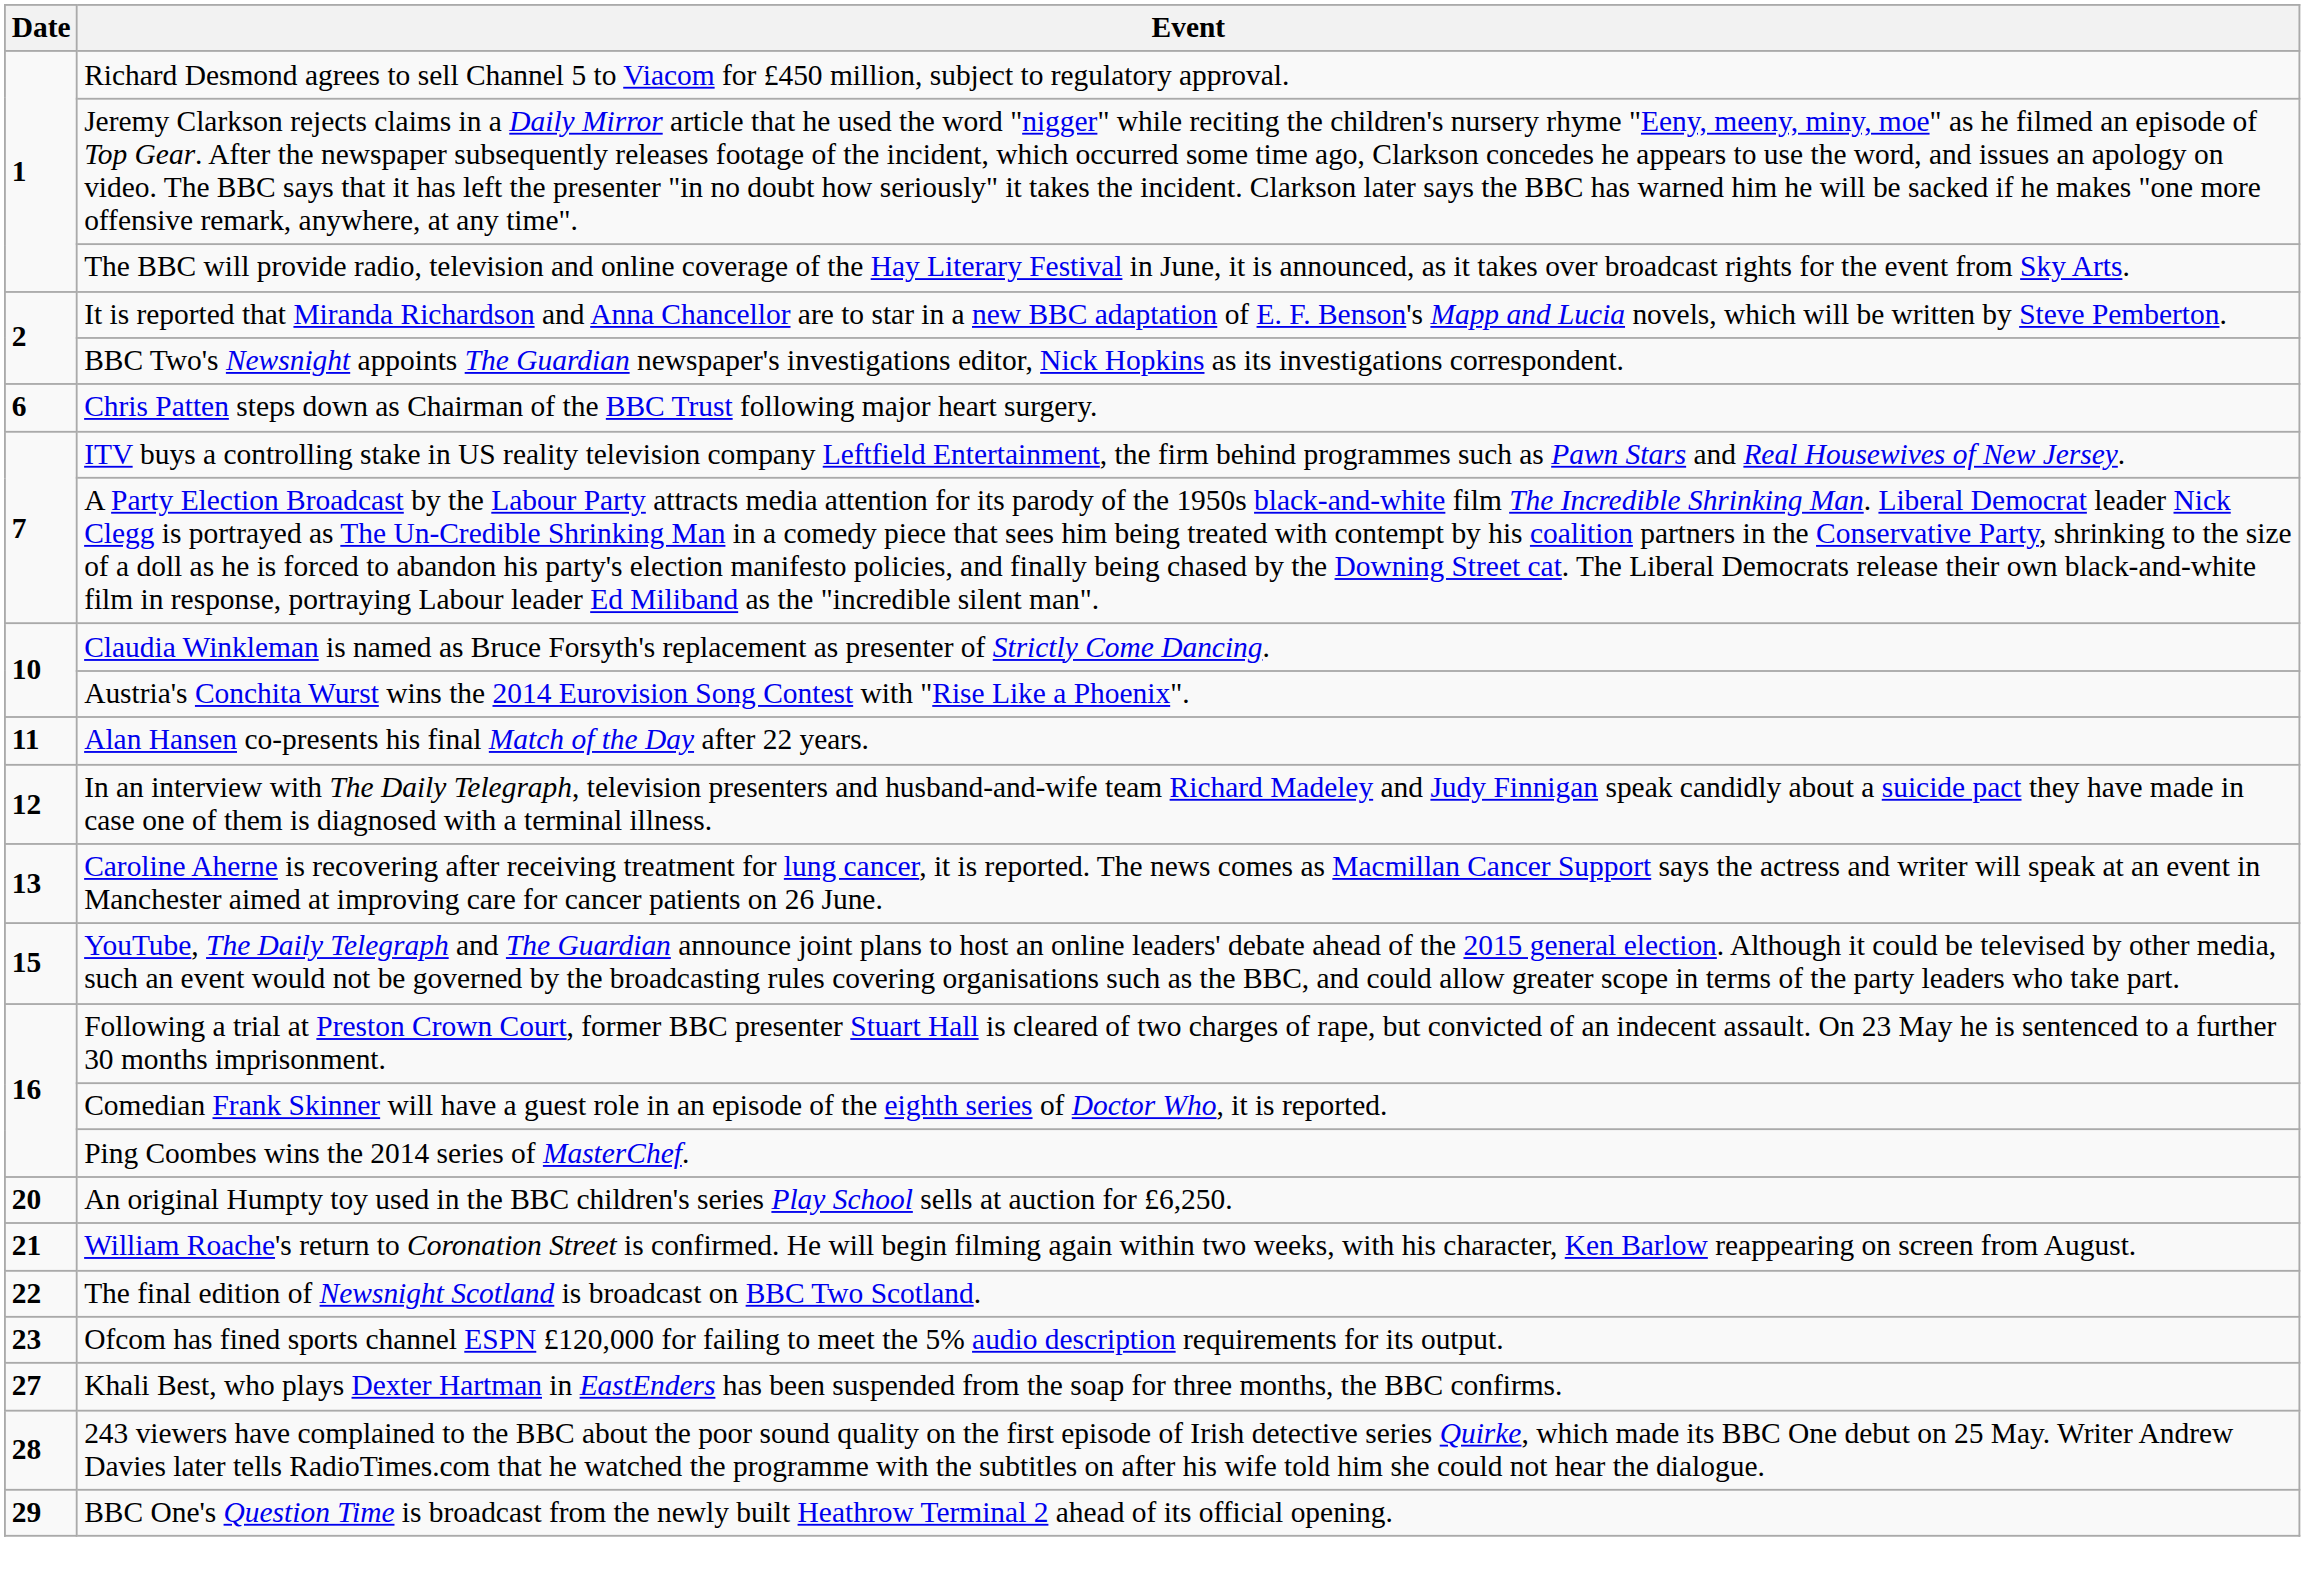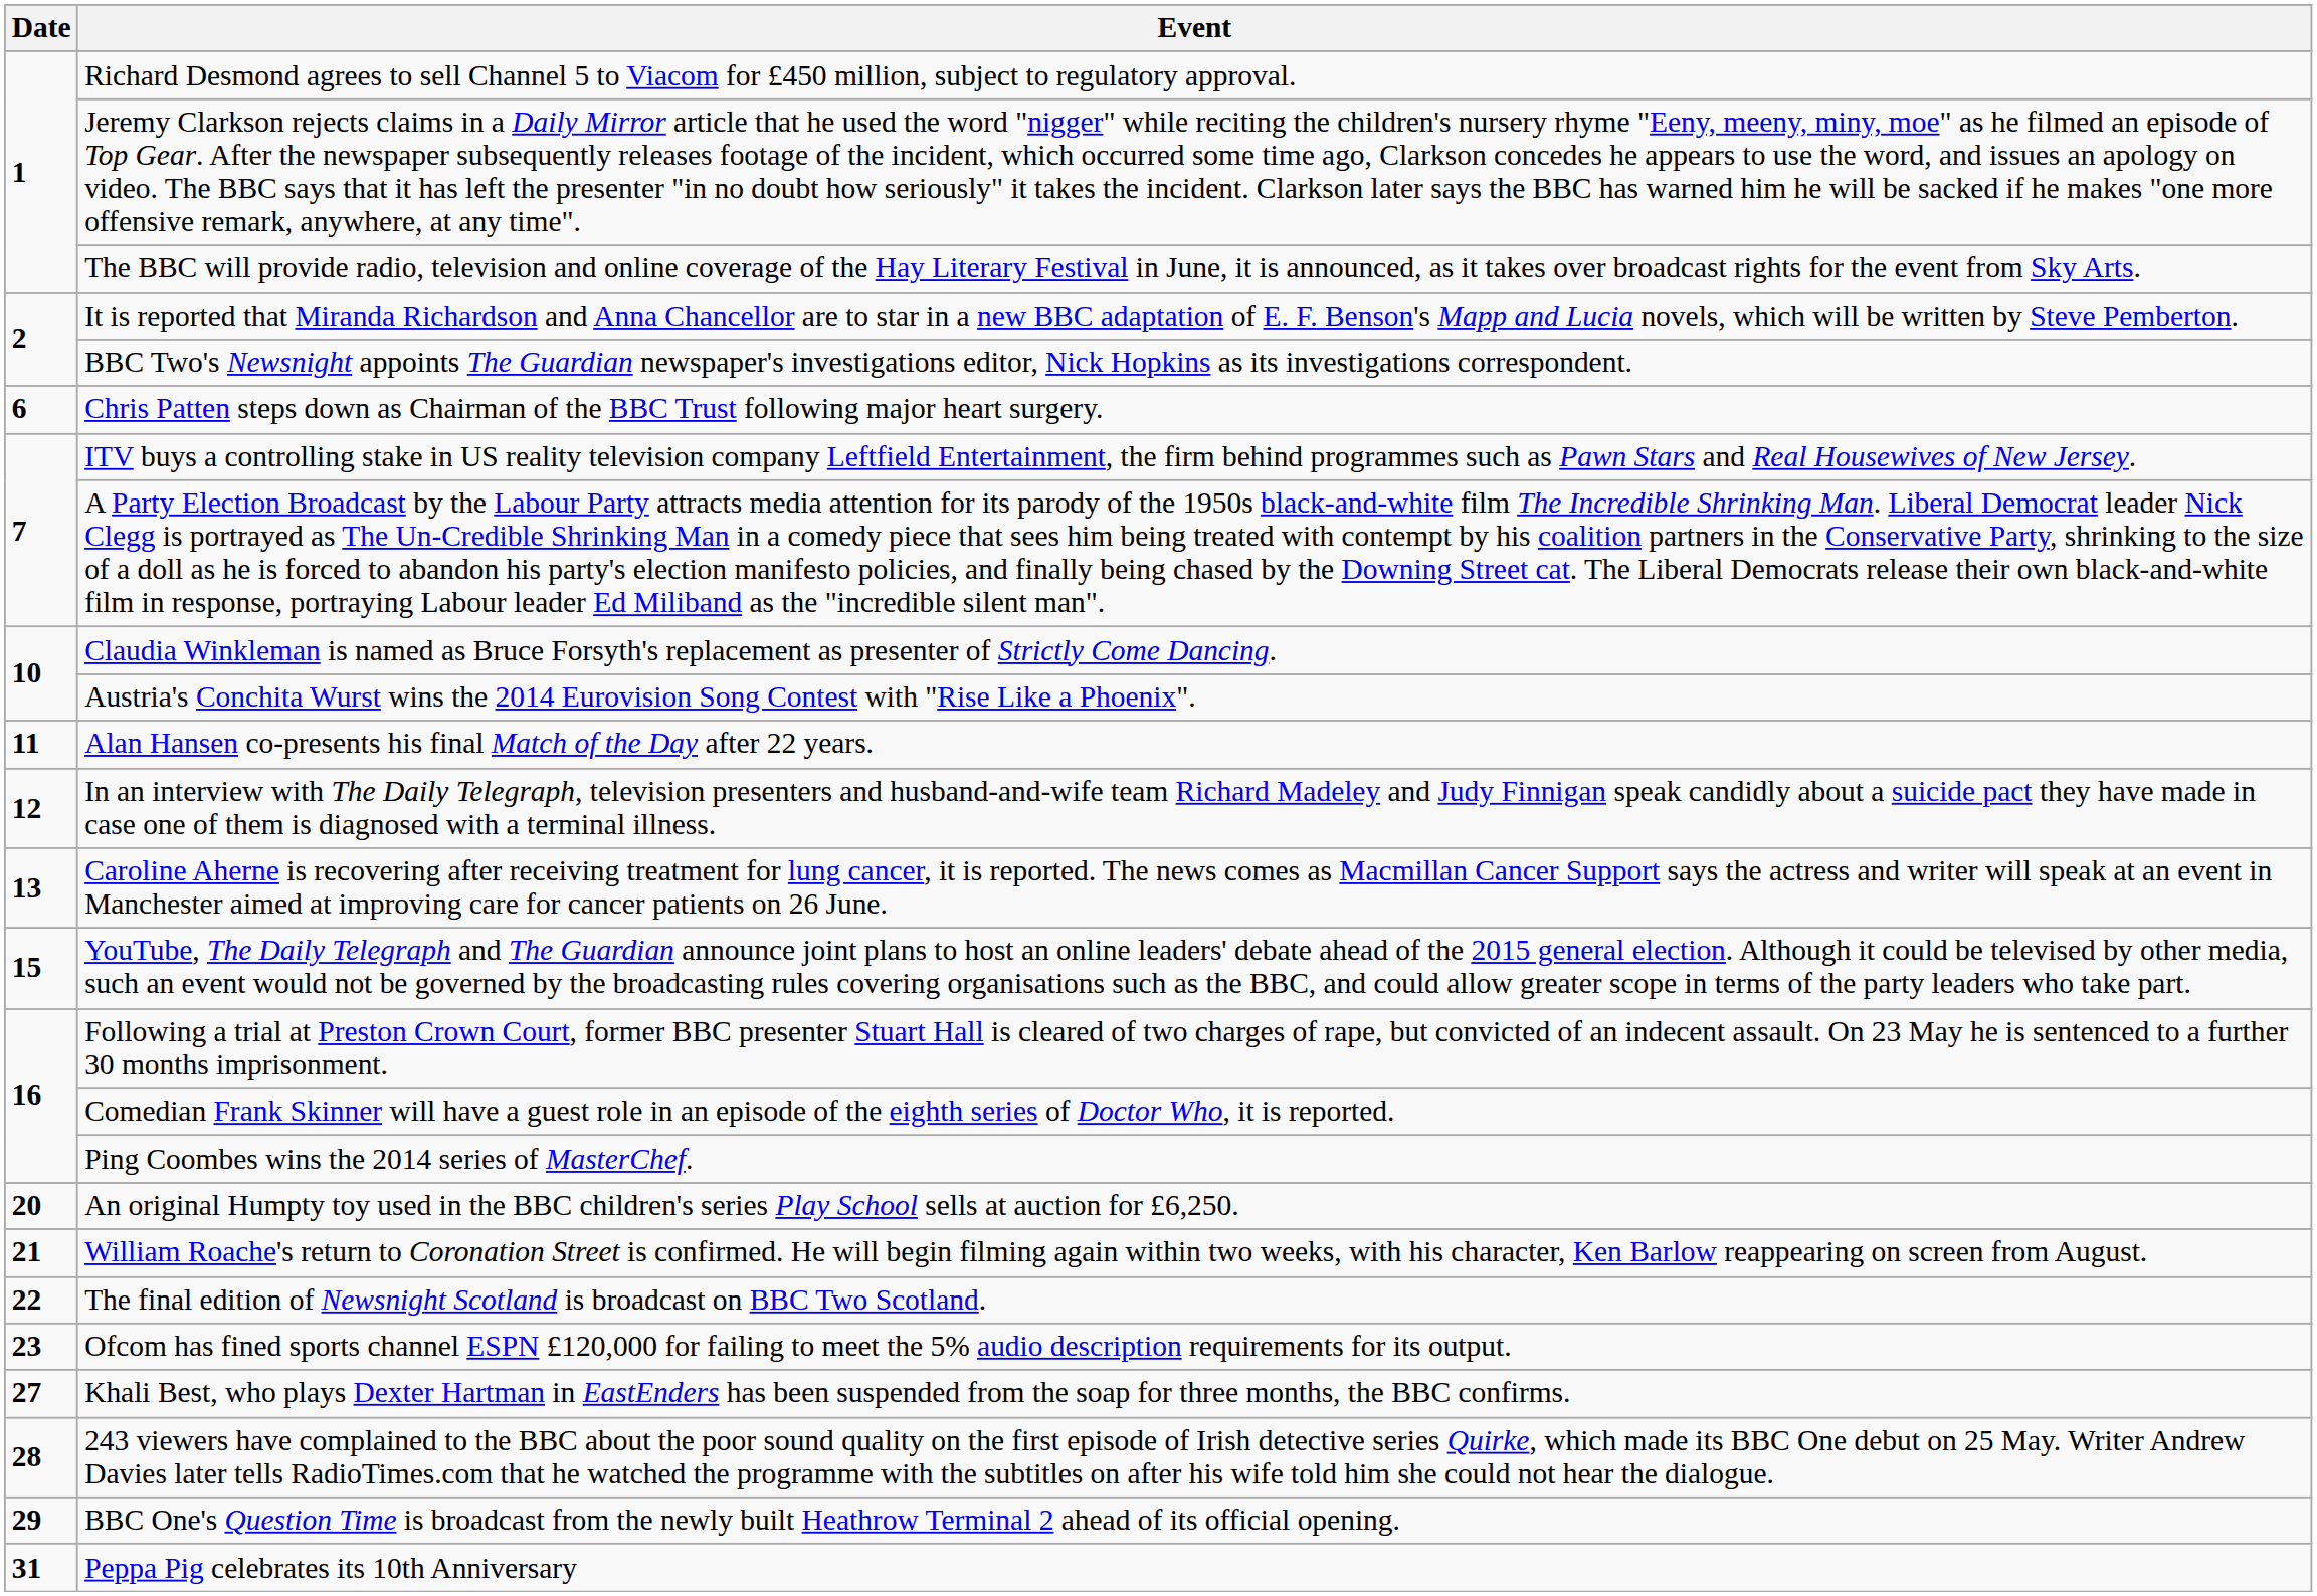 <table class="wikitable">
 <tr>
 <th>Date</th>
 <th>Event</th>
 </tr>
 <tr>
 <td rowspan=3><strong>1</strong></td>
 <td>Richard Desmond agrees to sell Channel 5 to <a href='#'>Viacom</a> for £450 million, subject to regulatory approval.</td>
 </tr>
 <tr>
 <td>Jeremy Clarkson rejects claims in a <em><a href='#'>Daily Mirror</a></em> article that he used the word "<a href='#'>nigger</a>" while reciting the children's nursery rhyme "<a href='#'>Eeny, meeny, miny, moe</a>" as he filmed an episode of <em>Top Gear</em>. After the newspaper subsequently releases footage of the incident, which occurred some time ago, Clarkson concedes he appears to use the word, and issues an apology on video. The BBC says that it has left the presenter "in no doubt how seriously" it takes the incident. Clarkson later says the BBC has warned him he will be sacked if he makes "one more offensive remark, anywhere, at any time".</td>
 </tr>
 <tr>
 <td>The BBC will provide radio, television and online coverage of the <a href='#'>Hay Literary Festival</a> in June, it is announced, as it takes over broadcast rights for the event from <a href='#'>Sky Arts</a>.</td>
 </tr>
 <tr>
 <td rowspan=2><strong>2</strong></td>
 <td>It is reported that <a href='#'>Miranda Richardson</a> and <a href='#'>Anna Chancellor</a> are to star in a <a href='#'>new BBC adaptation</a> of <a href='#'>E. F. Benson</a>'s <em><a href='#'>Mapp and Lucia</a></em> novels, which will be written by <a href='#'>Steve Pemberton</a>.</td>
 </tr>
 <tr>
 <td>BBC Two's <em><a href='#'>Newsnight</a></em> appoints <em><a href='#'>The Guardian</a></em> newspaper's investigations editor, <a href='#'>Nick Hopkins</a> as its investigations correspondent.</td>
 </tr>
 <tr>
 <td><strong>6</strong></td>
 <td><a href='#'>Chris Patten</a> steps down as Chairman of the <a href='#'>BBC Trust</a> following major heart surgery.</td>
 </tr>
 <tr>
 <td rowspan=2><strong>7</strong></td>
 <td><a href='#'>ITV</a> buys a controlling stake in US reality television company <a href='#'>Leftfield Entertainment</a>, the firm behind programmes such as <em><a href='#'>Pawn Stars</a></em> and <em><a href='#'>Real Housewives of New Jersey</a></em>.</td>
 </tr>
 <tr>
 <td>A <a href='#'>Party Election Broadcast</a> by the <a href='#'>Labour Party</a> attracts media attention for its parody of the 1950s <a href='#'>black-and-white</a> film <em><a href='#'>The Incredible Shrinking Man</a></em>. <a href='#'>Liberal Democrat</a> leader <a href='#'>Nick Clegg</a> is portrayed as <a href='#'>The Un-Credible Shrinking Man</a> in a comedy piece that sees him being treated with contempt by his <a href='#'>coalition</a> partners in the <a href='#'>Conservative Party</a>, shrinking to the size of a doll as he is forced to abandon his party's election manifesto policies, and finally being chased by the <a href='#'>Downing Street cat</a>. The Liberal Democrats release their own black-and-white film in response, portraying Labour leader <a href='#'>Ed Miliband</a> as the "incredible silent man".</td>
 </tr>
 <tr>
 <td rowspan=2><strong>10</strong></td>
 <td><a href='#'>Claudia Winkleman</a> is named as Bruce Forsyth's replacement as presenter of <em><a href='#'>Strictly Come Dancing</a></em>.</td>
 </tr>
 <tr>
 <td>Austria's <a href='#'>Conchita Wurst</a> wins the <a href='#'>2014 Eurovision Song Contest</a> with "<a href='#'>Rise Like a Phoenix</a>".</td>
 </tr>
 <tr>
 <td><strong>11</strong></td>
 <td><a href='#'>Alan Hansen</a> co-presents his final <em><a href='#'>Match of the Day</a></em> after 22 years.</td>
 </tr>
 <tr>
 <td><strong>12</strong></td>
 <td>In an interview with <em>The Daily Telegraph</em>, television presenters and husband-and-wife team <a href='#'>Richard Madeley</a> and <a href='#'>Judy Finnigan</a> speak candidly about a <a href='#'>suicide pact</a> they have made in case one of them is diagnosed with a terminal illness.</td>
 </tr>
 <tr>
 <td><strong>13</strong></td>
 <td><a href='#'>Caroline Aherne</a> is recovering after receiving treatment for <a href='#'>lung cancer</a>, it is reported. The news comes as <a href='#'>Macmillan Cancer Support</a> says the actress and writer will speak at an event in Manchester aimed at improving care for cancer patients on 26 June.</td>
 </tr>
 <tr>
 <td><strong>15</strong></td>
 <td><a href='#'>YouTube</a>, <em><a href='#'>The Daily Telegraph</a></em> and <em><a href='#'>The Guardian</a></em> announce joint plans to host an online leaders' debate ahead of the <a href='#'>2015 general election</a>. Although it could be televised by other media, such an event would not be governed by the broadcasting rules covering organisations such as the BBC, and could allow greater scope in terms of the party leaders who take part.</td>
 </tr>
 <tr>
 <td rowspan=3><strong>16</strong></td>
 <td>Following a trial at <a href='#'>Preston Crown Court</a>, former BBC presenter <a href='#'>Stuart Hall</a> is cleared of two charges of rape, but convicted of an indecent assault. On 23 May he is sentenced to a further 30 months imprisonment.</td>
 </tr>
 <tr>
 <td>Comedian <a href='#'>Frank Skinner</a> will have a guest role in an episode of the <a href='#'>eighth series</a> of <em><a href='#'>Doctor Who</a></em>, it is reported.</td>
 </tr>
 <tr>
 <td>Ping Coombes wins the 2014 series of <em><a href='#'>MasterChef</a></em>.</td>
 </tr>
 <tr>
 <td><strong>20</strong></td>
 <td>An original Humpty toy used in the BBC children's series <em><a href='#'>Play School</a></em> sells at auction for £6,250.</td>
 </tr>
 <tr>
 <td><strong>21</strong></td>
 <td><a href='#'>William Roache</a>'s return to <em>Coronation Street</em> is confirmed. He will begin filming again within two weeks, with his character, <a href='#'>Ken Barlow</a> reappearing on screen from August.</td>
 </tr>
 <tr>
 <td><strong>22</strong></td>
 <td>The final edition of <em><a href='#'>Newsnight Scotland</a></em> is broadcast on <a href='#'>BBC Two Scotland</a>.</td>
 </tr>
 <tr>
 <td><strong>23</strong></td>
 <td>Ofcom has fined sports channel <a href='#'>ESPN</a> £120,000 for failing to meet the 5% <a href='#'>audio description</a> requirements for its output.</td>
 </tr>
 <tr>
 <td><strong>27</strong></td>
 <td>Khali Best, who plays <a href='#'>Dexter Hartman</a> in <em><a href='#'>EastEnders</a></em> has been suspended from the soap for three months, the BBC confirms.</td>
 </tr>
 <tr>
 <td><strong>28</strong></td>
 <td>243 viewers have complained to the BBC about the poor sound quality on the first episode of Irish detective series <em><a href='#'>Quirke</a></em>, which made its BBC One debut on 25 May. Writer Andrew Davies later tells RadioTimes.com that he watched the programme with the subtitles on after his wife told him she could not hear the dialogue.</td>
 </tr>
 <tr>
 <td><strong>29</strong></td>
 <td>BBC One's <em><a href='#'>Question Time</a></em> is broadcast from the newly built <a href='#'>Heathrow Terminal 2</a> ahead of its official opening.</td>
 </tr>
+<tr>
+<td><strong>31</strong></td>
+<td><a href='#'>Peppa Pig</a> celebrates its 10th Anniversary</td>
+</tr>
 </table>
